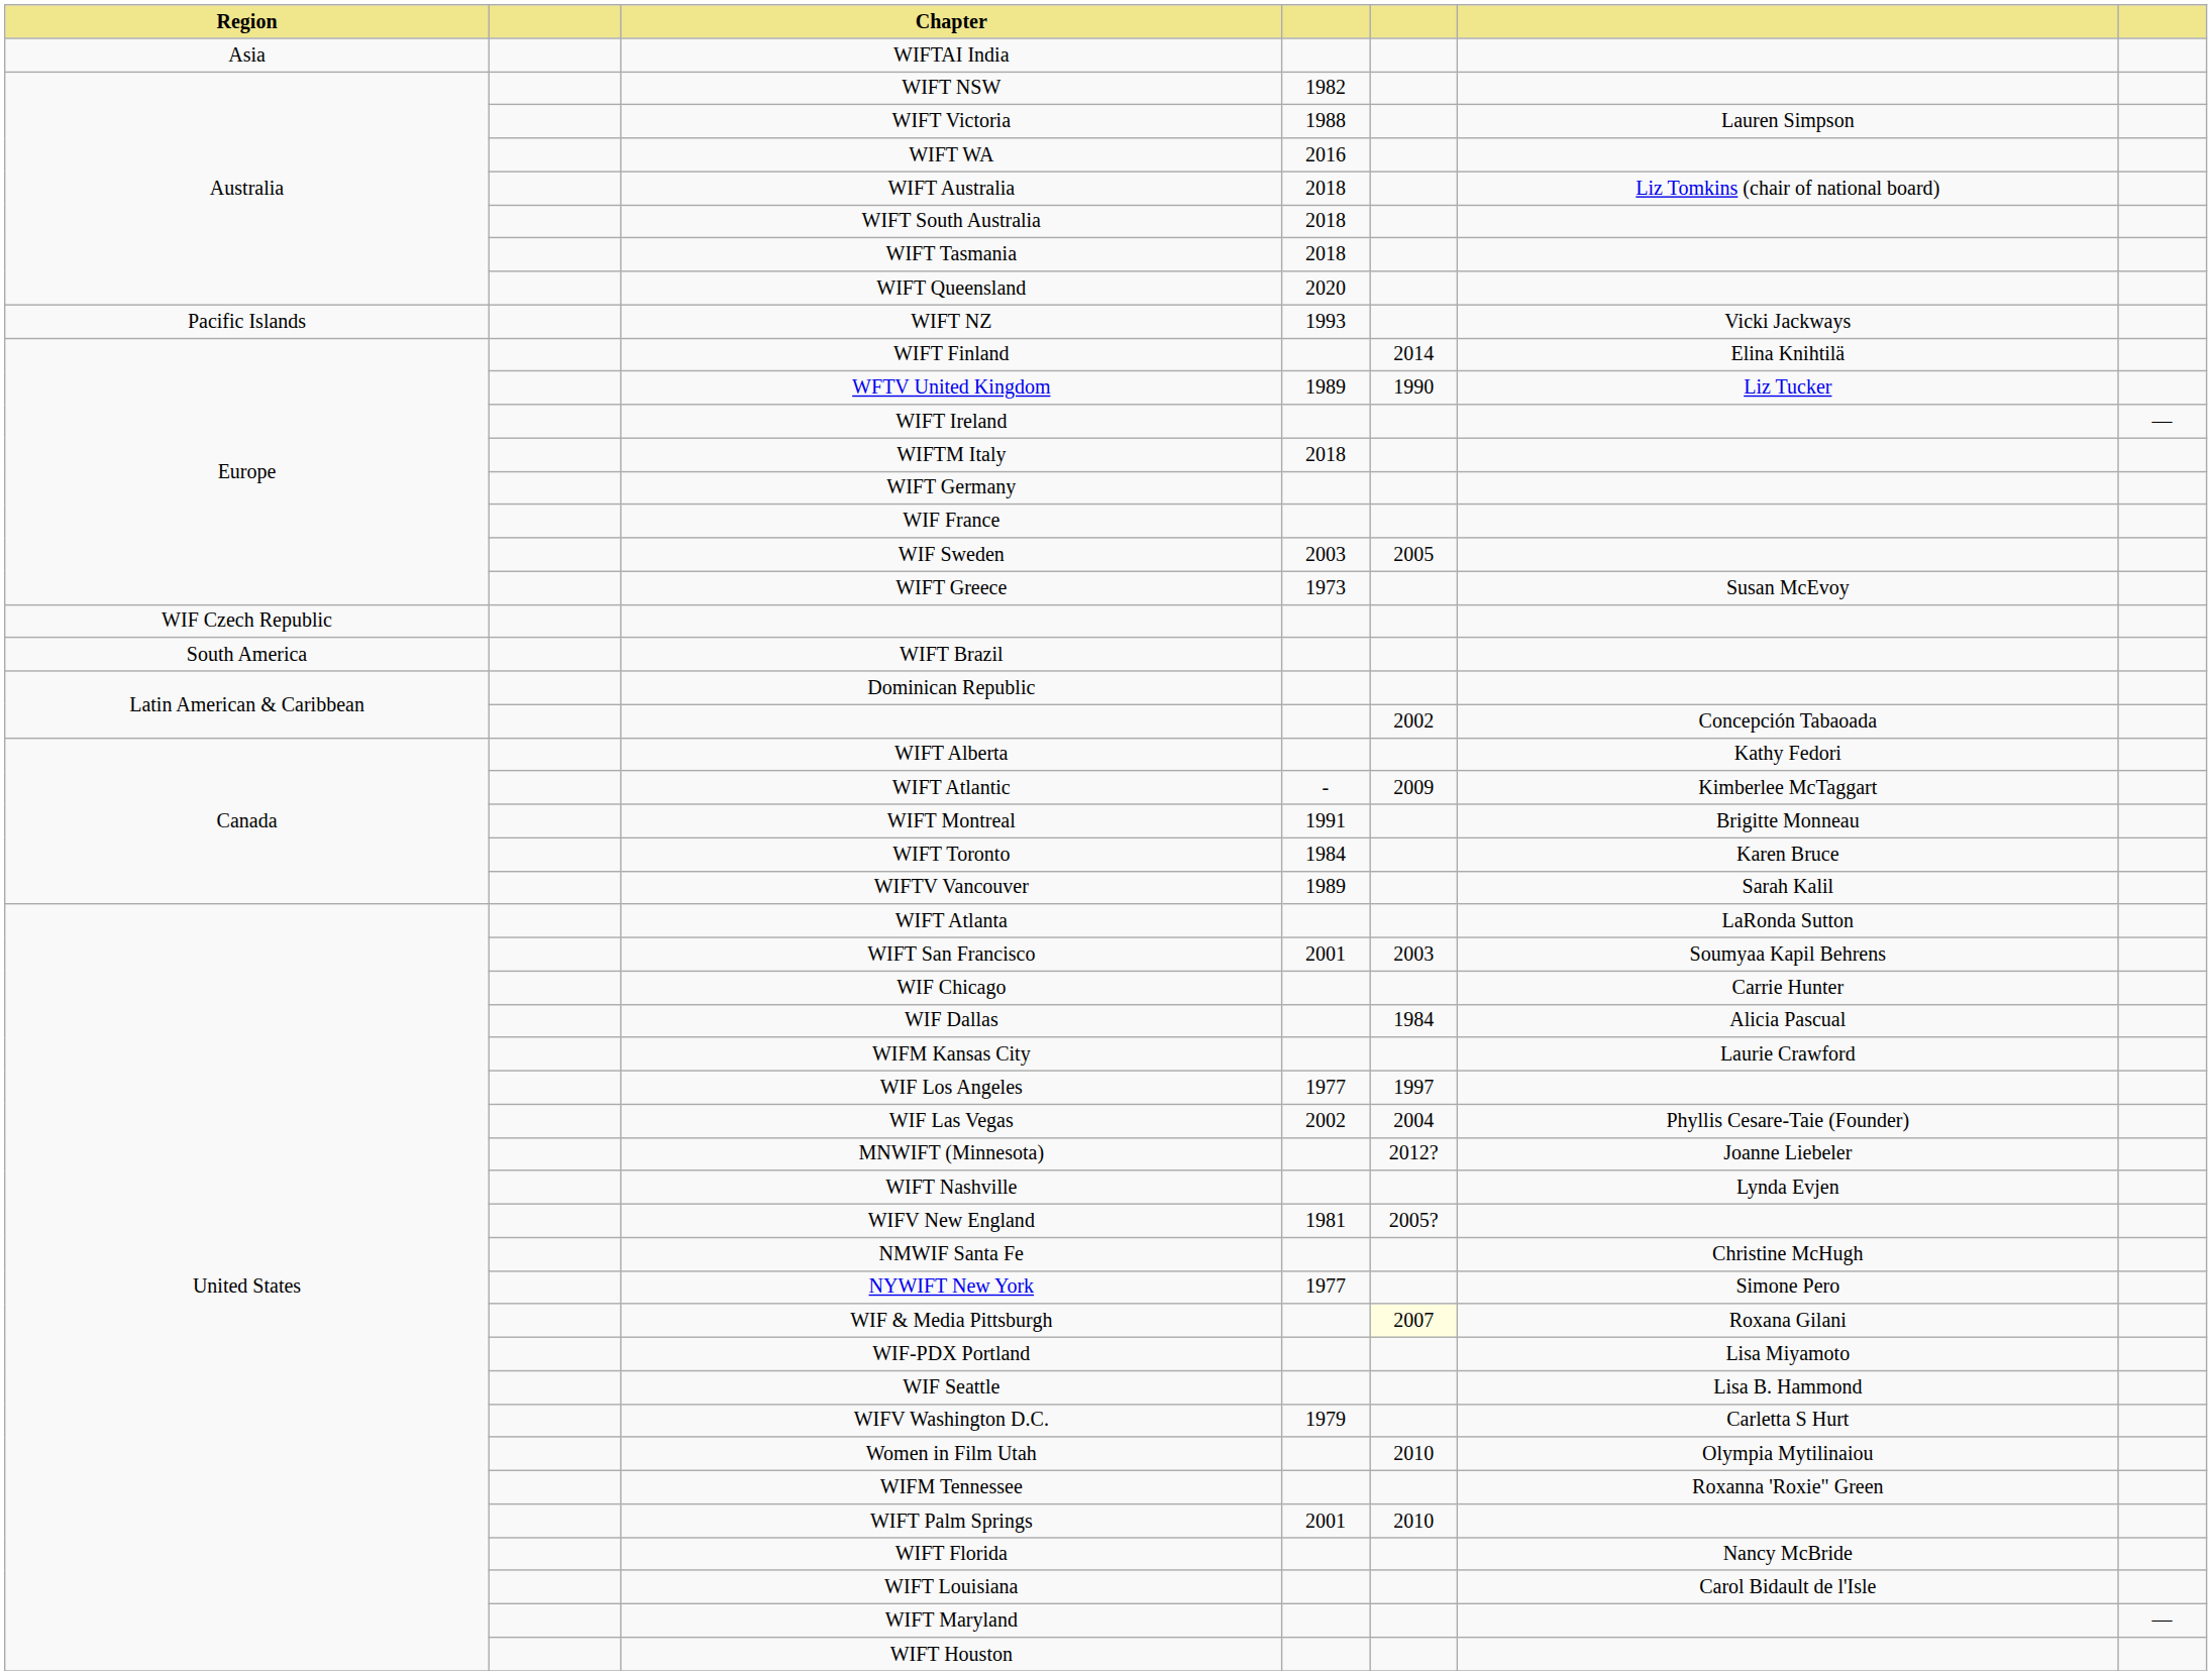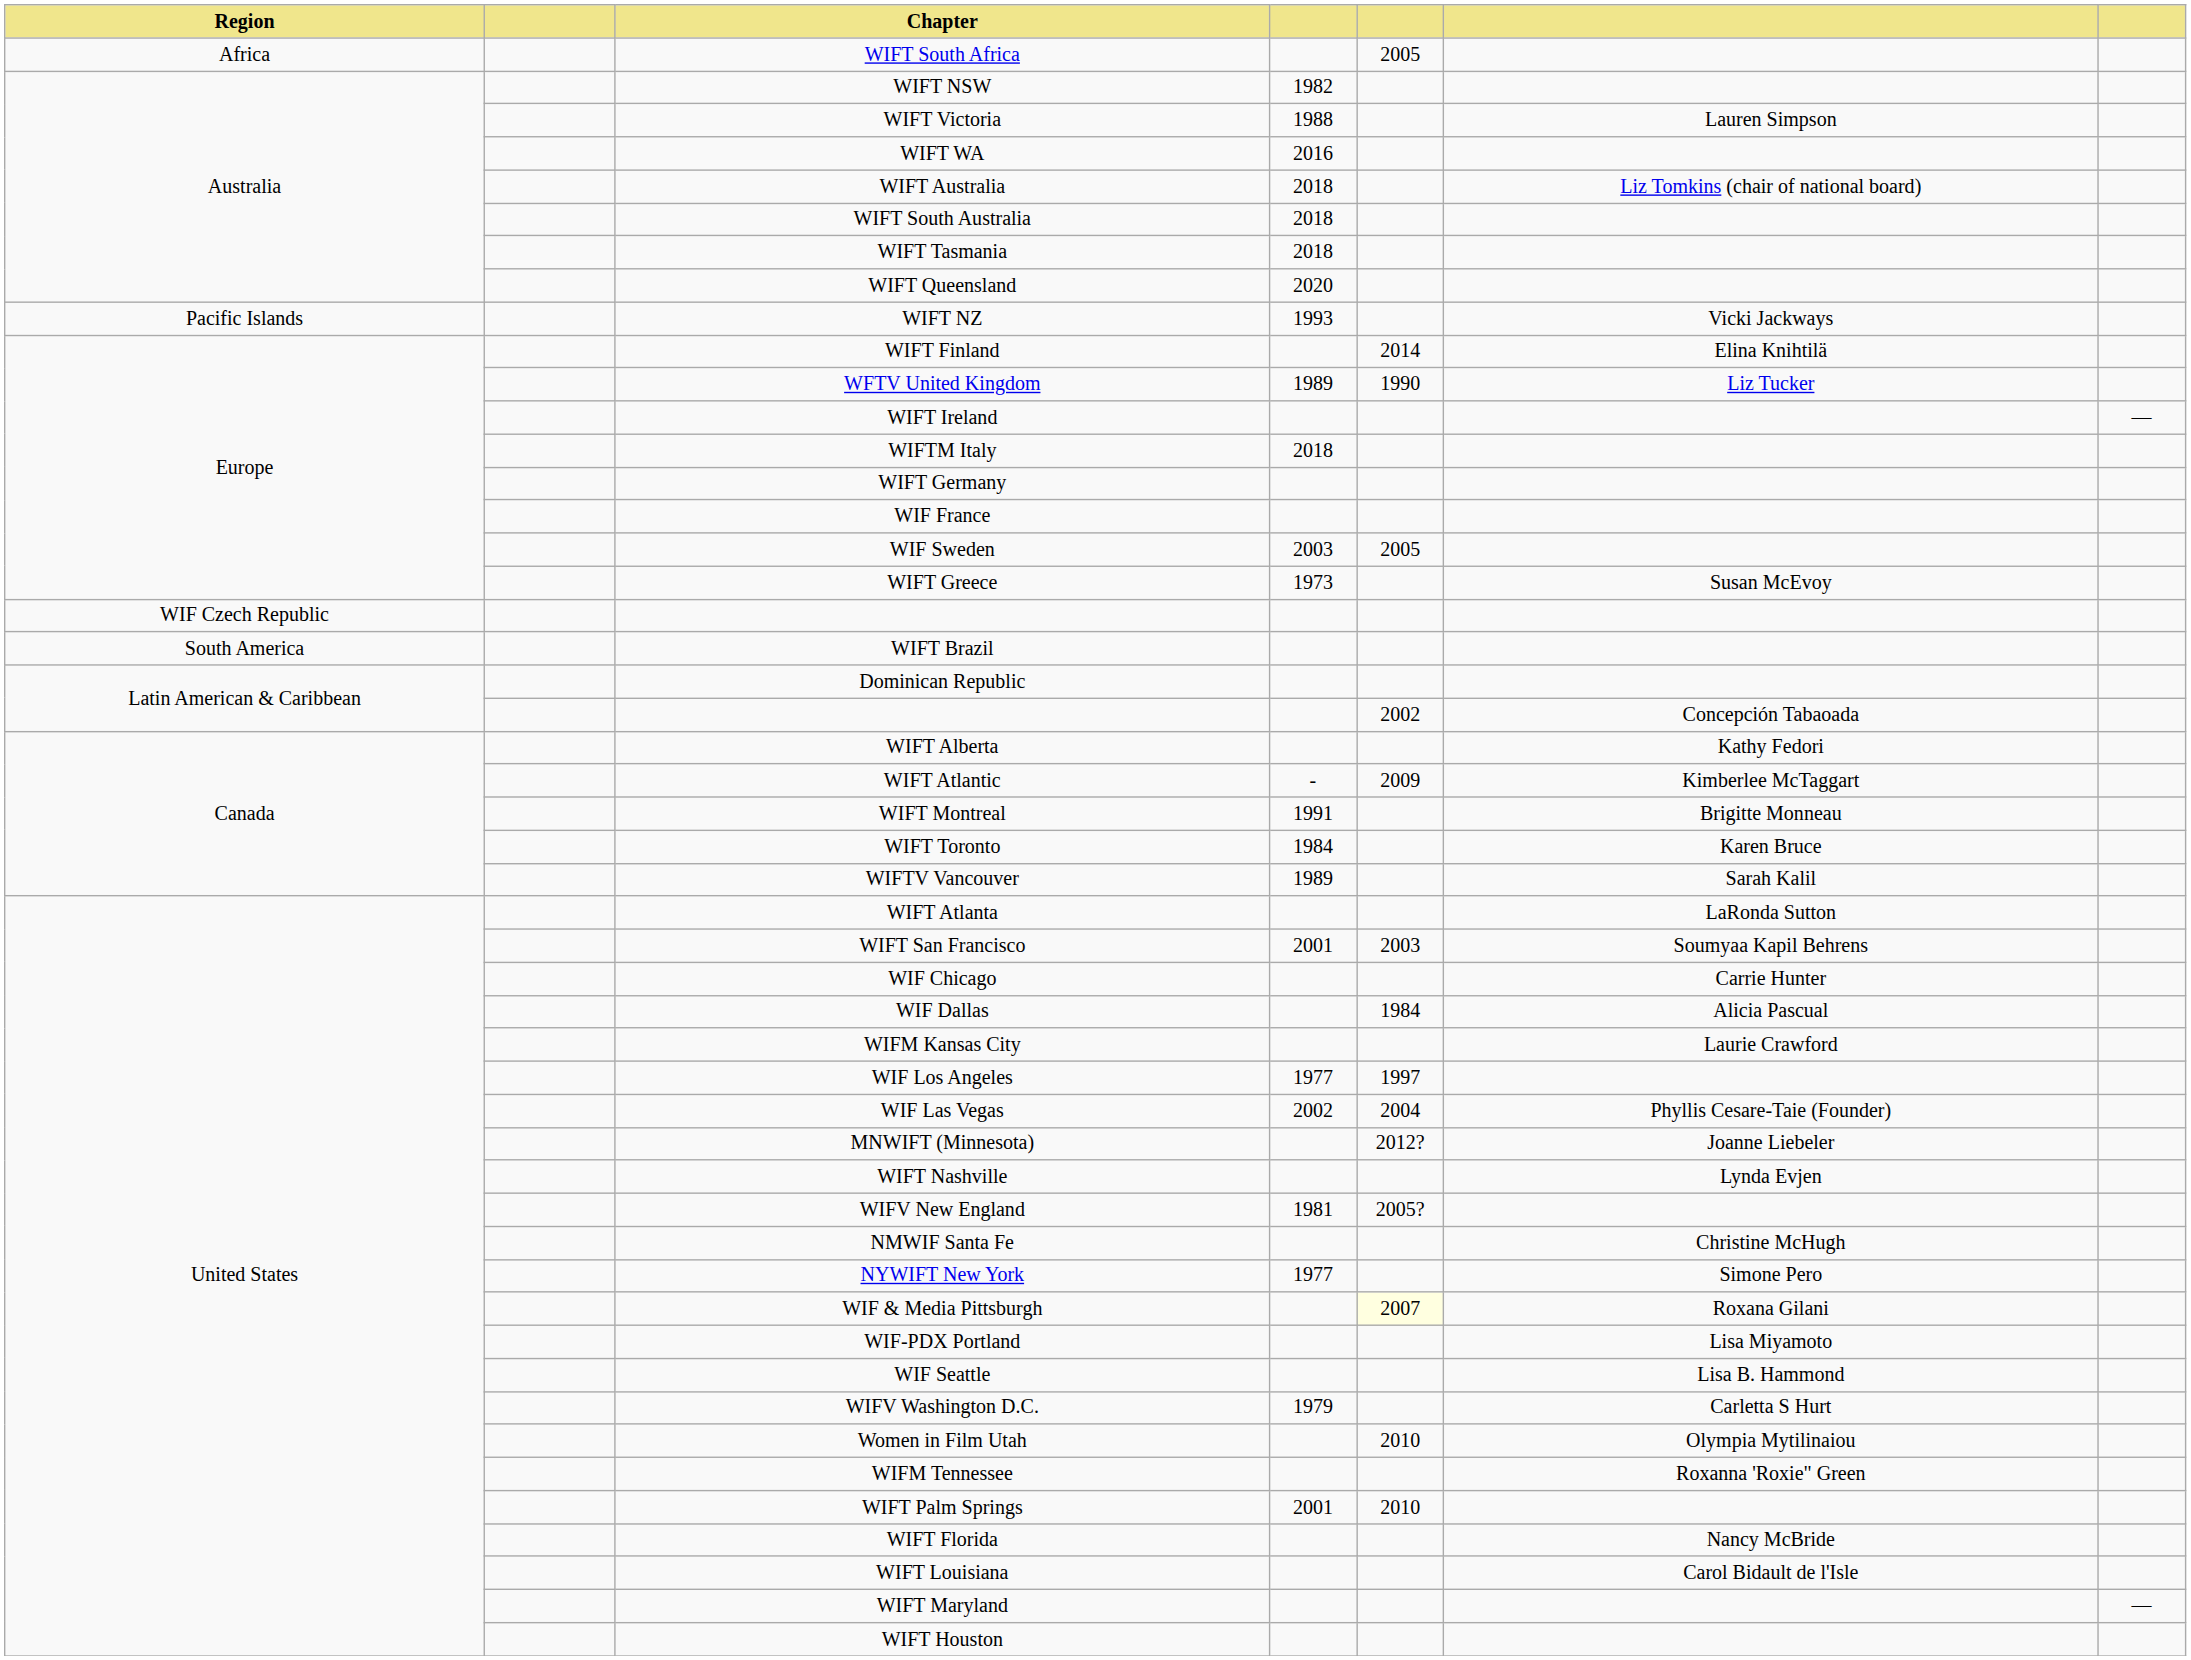 <table class="wikitable" scope="col" style="text-align:center; font-size: 90%">
 <tr col>
 <th style="background:#F0E68C" width="22%">Region</th>
 <th style="background:#F0E68C" width="328px"></th>
 <th style="background:#F0E68C" width="30%">Chapter</th>
 <th style="background:#F0E68C" width="4%"></th>
 <th style="background:#F0E68C" width="4%"></th>
 <td style="background:#F0E68C" width="30%"></td>
 <th style="background:#F0E68C; font-size:85%" width="4%"></th>
 </tr>
 <tr>
-<td>Asia</td>
+<td rowspan="1">Africa</td>
 <td></td>
-<td>WIFTAI India</td>
+<td><a href='#'>WIFT South Africa</a></td>
 <td></td>
-<td></td>
+<td>2005</td>
 <td></td>
 <td></td>
 </tr>
 <tr>
 <td rowspan="7">Australia</td>
 <td></td>
 <td>WIFT NSW</td>
 <td>1982</td>
 <td></td>
 <td></td>
 <td></td>
 </tr>
 <tr>
 <td></td>
 <td>WIFT Victoria</td>
 <td>1988</td>
 <td></td>
 <td>Lauren Simpson</td>
 <td></td>
 </tr>
 <tr>
 <td></td>
 <td>WIFT WA</td>
 <td>2016</td>
 <td></td>
 <td></td>
 <td></td>
 </tr>
 <tr>
 <td></td>
 <td>WIFT Australia</td>
 <td>2018</td>
 <td></td>
 <td><a href='#'>Liz Tomkins</a> (chair of national board)</td>
 <td></td>
 </tr>
 <tr>
 <td></td>
 <td>WIFT South Australia</td>
 <td>2018</td>
 <td></td>
 <td></td>
 <td></td>
 </tr>
 <tr>
 <td></td>
 <td>WIFT Tasmania</td>
 <td>2018</td>
 <td></td>
 <td></td>
 <td></td>
 </tr>
 <tr>
 <td></td>
 <td>WIFT Queensland</td>
 <td>2020</td>
 <td></td>
 <td></td>
 <td></td>
 </tr>
 <tr>
 <td>Pacific Islands</td>
 <td></td>
 <td>WIFT NZ</td>
 <td>1993</td>
 <td></td>
 <td>Vicki Jackways</td>
 <td></td>
 </tr>
 <tr>
 <td rowspan="8">Europe</td>
 <td></td>
 <td>WIFT Finland</td>
 <td></td>
 <td>2014</td>
 <td>Elina Knihtilä</td>
 <td></td>
 </tr>
 <tr>
 <td></td>
 <td><a href='#'>WFTV United Kingdom</a></td>
 <td>1989</td>
 <td>1990</td>
 <td><a href='#'>Liz Tucker</a></td>
 <td></td>
 </tr>
 <tr>
 <td></td>
 <td>WIFT Ireland</td>
 <td></td>
 <td></td>
 <td></td>
 <td>—</td>
 </tr>
 <tr>
 <td></td>
 <td>WIFTM Italy</td>
 <td>2018</td>
 <td></td>
 <td></td>
 <td></td>
 </tr>
 <tr>
 <td></td>
 <td>WIFT Germany</td>
 <td></td>
 <td></td>
 <td></td>
 <td></td>
 </tr>
 <tr>
 <td></td>
 <td>WIF France</td>
 <td></td>
 <td></td>
 <td></td>
 <td></td>
 </tr>
 <tr>
 <td></td>
 <td>WIF Sweden</td>
 <td>2003</td>
 <td>2005</td>
 <td></td>
 <td></td>
 </tr>
 <tr>
 <td></td>
 <td>WIFT Greece</td>
 <td>1973</td>
 <td></td>
 <td>Susan McEvoy </td>
 <td></td>
 </tr>
 <tr>
 <td>WIF Czech Republic</td>
 <td></td>
 <td></td>
 <td></td>
 <td></td>
 <td></td>
 </tr>
 <tr>
 <td>South America</td>
 <td></td>
 <td>WIFT Brazil</td>
 <td></td>
 <td></td>
 <td></td>
 <td></td>
 </tr>
 <tr>
 <td rowspan="2">Latin American & Caribbean</td>
 <td></td>
 <td>Dominican Republic</td>
 <td></td>
 <td></td>
 <td></td>
 <td></td>
 </tr>
 <tr>
 <td></td>
 <td></td>
 <td></td>
 <td>2002</td>
 <td>Concepción Tabaoada</td>
 <td></td>
 </tr>
 <tr>
 <td rowspan="5">Canada</td>
 <td></td>
 <td>WIFT Alberta</td>
 <td></td>
 <td></td>
 <td>Kathy Fedori</td>
 <td></td>
 </tr>
 <tr>
 <td></td>
 <td>WIFT Atlantic</td>
 <td>-</td>
 <td>2009</td>
 <td>Kimberlee McTaggart</td>
 <td></td>
 </tr>
 <tr>
 <td></td>
 <td>WIFT Montreal</td>
 <td>1991</td>
 <td></td>
 <td>Brigitte Monneau</td>
 <td></td>
 </tr>
 <tr>
 <td></td>
 <td>WIFT Toronto</td>
 <td>1984</td>
 <td></td>
 <td>Karen Bruce</td>
 <td></td>
 </tr>
 <tr>
 <td></td>
 <td>WIFTV Vancouver</td>
 <td>1989</td>
 <td></td>
 <td>Sarah Kalil </td>
 <td></td>
 </tr>
 <tr>
 <td rowspan="23">United States</td>
 <td></td>
 <td>WIFT Atlanta</td>
 <td></td>
 <td></td>
 <td>LaRonda Sutton</td>
 <td></td>
 </tr>
 <tr>
 <td></td>
 <td>WIFT San Francisco</td>
 <td>2001</td>
 <td>2003</td>
 <td>Soumyaa Kapil Behrens</td>
 <td></td>
 </tr>
 <tr>
 <td></td>
 <td>WIF Chicago</td>
 <td></td>
 <td></td>
 <td>Carrie Hunter</td>
 <td></td>
 </tr>
 <tr>
 <td></td>
 <td>WIF Dallas</td>
 <td></td>
 <td>1984</td>
 <td>Alicia Pascual</td>
 <td></td>
 </tr>
 <tr>
 <td></td>
 <td>WIFM Kansas City</td>
 <td></td>
 <td></td>
 <td>Laurie Crawford </td>
 <td></td>
 </tr>
 <tr>
 <td></td>
 <td>WIF Los Angeles</td>
 <td>1977</td>
 <td>1997</td>
 <td></td>
 <td></td>
 </tr>
 <tr>
 <td></td>
 <td>WIF Las Vegas</td>
 <td>2002</td>
 <td>2004</td>
 <td>Phyllis Cesare-Taie (Founder)</td>
 <td></td>
 </tr>
 <tr>
 <td></td>
 <td>MNWIFT (Minnesota)</td>
 <td></td>
 <td>2012?</td>
 <td>Joanne Liebeler </td>
 <td></td>
 </tr>
 <tr>
 <td></td>
 <td>WIFT Nashville</td>
 <td></td>
 <td></td>
 <td>Lynda Evjen</td>
 <td></td>
 </tr>
 <tr>
 <td></td>
 <td>WIFV New England</td>
 <td>1981</td>
 <td>2005?</td>
 <td></td>
 <td></td>
 </tr>
 <tr>
 <td></td>
 <td>NMWIF Santa Fe</td>
 <td></td>
 <td></td>
 <td>Christine McHugh</td>
 <td></td>
 </tr>
 <tr>
 <td></td>
 <td><a href='#'>NYWIFT New York</a></td>
 <td>1977</td>
 <td></td>
 <td>Simone Pero </td>
 <td></td>
 </tr>
 <tr>
 <td></td>
 <td>WIF & Media Pittsburgh</td>
 <td></td>
 <td style="background: lightyellow;">2007</td>
 <td>Roxana Gilani</td>
 <td></td>
 </tr>
 <tr>
 <td></td>
 <td>WIF-PDX Portland</td>
 <td></td>
 <td></td>
 <td>Lisa Miyamoto</td>
 <td></td>
 </tr>
 <tr>
 <td></td>
 <td>WIF Seattle</td>
 <td></td>
 <td></td>
 <td>Lisa B. Hammond</td>
 <td></td>
 </tr>
 <tr>
 <td></td>
 <td>WIFV Washington D.C.</td>
 <td>1979</td>
 <td></td>
 <td>Carletta S Hurt</td>
 <td></td>
 </tr>
 <tr>
 <td></td>
 <td>Women in Film Utah</td>
 <td></td>
 <td>2010</td>
 <td>Olympia Mytilinaiou</td>
 <td></td>
 </tr>
 <tr>
 <td></td>
 <td>WIFM Tennessee</td>
 <td></td>
 <td></td>
 <td>Roxanna 'Roxie" Green</td>
 <td></td>
 </tr>
 <tr>
 <td></td>
 <td>WIFT Palm Springs</td>
 <td>2001</td>
 <td>2010</td>
 <td></td>
 <td></td>
 </tr>
 <tr>
 <td></td>
 <td>WIFT Florida</td>
 <td></td>
 <td></td>
 <td>Nancy McBride</td>
 <td></td>
 </tr>
 <tr>
 <td></td>
 <td>WIFT Louisiana</td>
 <td></td>
 <td></td>
 <td>Carol Bidault de l'Isle</td>
 <td></td>
 </tr>
 <tr>
 <td></td>
 <td>WIFT Maryland</td>
 <td></td>
 <td></td>
 <td></td>
 <td>—</td>
 </tr>
 <tr>
 <td></td>
 <td>WIFT Houston</td>
 <td></td>
 <td></td>
 <td></td>
 <td></td>
 </tr>
 </table>
